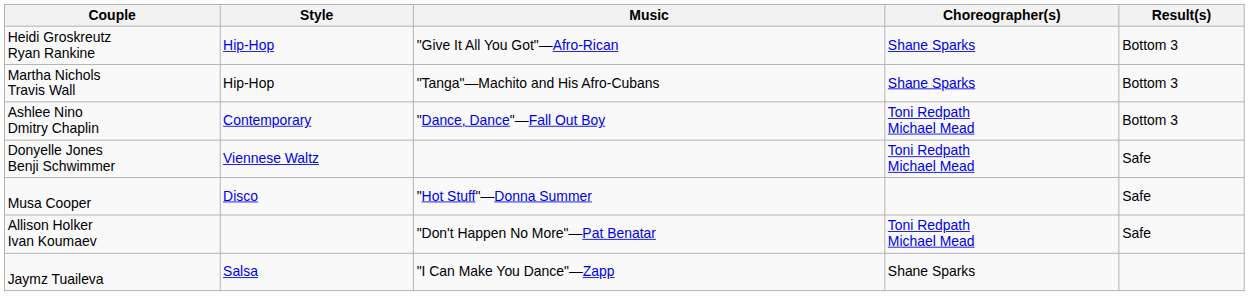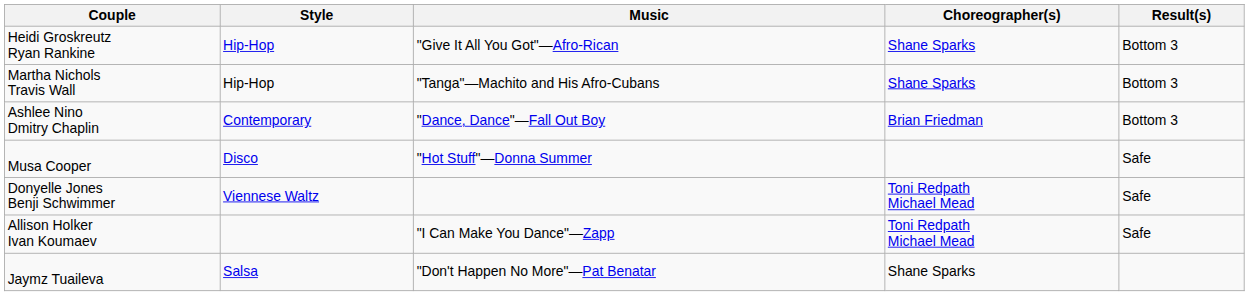 <table class="wikitable" style="width:90%;">
 <tr>
 <th>Couple</th>
 <th>Style</th>
 <th>Music</th>
 <th>Choreographer(s)</th>
 <th>Result(s)</th>
 </tr>
 <tr>
 <td>Heidi Groskreutz <br> Ryan Rankine</td>
 <td><a href='#'>Hip-Hop</a></td>
 <td>"Give It All You Got"—<a href='#'>Afro-Rican</a></td>
 <td><a href='#'>Shane Sparks</a></td>
 <td>Bottom 3</td>
 </tr>
 <tr>
 <td>Martha Nichols <br> Travis Wall</td>
 <td>Hip-Hop</td>
 <td>"Tanga"—Machito and His Afro-Cubans</td>
 <td><a href='#'>Shane Sparks</a></td>
 <td>Bottom 3</td>
 </tr>
 <tr>
 <td>Ashlee Nino <br> Dmitry Chaplin</td>
 <td><a href='#'>Contemporary</a></td>
 <td>"<a href='#'>Dance, Dance</a>"—<a href='#'>Fall Out Boy</a></td>
-<td><a href='#'>Toni Redpath</a> <br> <a href='#'>Michael Mead</a></td>
+<td><a href='#'>Brian Friedman</a></td>
 <td>Bottom 3</td>
+</tr>
+<tr>
+<td> <br> Musa Cooper</td>
+<td><a href='#'>Disco</a></td>
+<td>"<a href='#'>Hot Stuff</a>"—<a href='#'>Donna Summer</a></td>
+<td></td>
+<td>Safe</td>
 </tr>
 <tr>
 <td>Donyelle Jones <br> Benji Schwimmer</td>
 <td><a href='#'>Viennese Waltz</a></td>
 <td></td>
 <td><a href='#'>Toni Redpath</a> <br> <a href='#'>Michael Mead</a></td>
 <td>Safe</td>
 </tr>
 <tr>
-<td> <br> Musa Cooper</td>
-<td><a href='#'>Disco</a></td>
-<td>"<a href='#'>Hot Stuff</a>"—<a href='#'>Donna Summer</a></td>
-<td></td>
-<td>Safe</td>
-</tr>
-<tr>
 <td>Allison Holker <br> Ivan Koumaev</td>
 <td></td>
-<td>"Don't Happen No More"—<a href='#'>Pat Benatar</a></td>
+<td>"I Can Make You Dance"—<a href='#'>Zapp</a></td>
 <td><a href='#'>Toni Redpath</a> <br> <a href='#'>Michael Mead</a></td>
 <td>Safe</td>
 </tr>
 <tr>
 <td> <br> Jaymz Tuaileva</td>
 <td><a href='#'>Salsa</a></td>
-<td>"I Can Make You Dance"—<a href='#'>Zapp</a></td>
+<td>"Don't Happen No More"—<a href='#'>Pat Benatar</a></td>
 <td>Shane Sparks</td>
 <td></td>
 </tr>
 </table>
